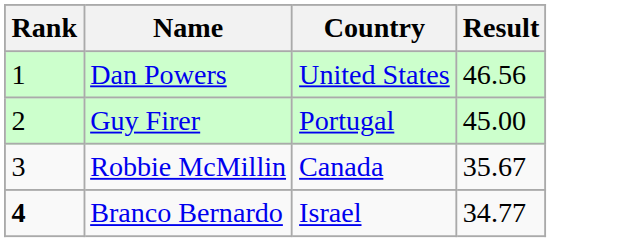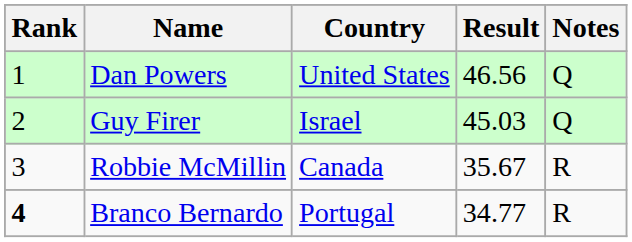 <table class="wikitable" style="font-size:95%" style="text-align:center; width:35em;">
 <tr>
 <th>Rank</th>
 <th>Name</th>
 <th>Country</th>
 <th>Result</th>
+<th>Notes</th>
 </tr>
 <tr bgcolor=ccffcc>
 <td>1</td>
 <td align=left><a href='#'>Dan Powers</a></td>
 <td align="left"> <a href='#'>United States</a></td>
 <td>46.56</td>
+<td>Q</td>
 </tr>
 <tr bgcolor=ccffcc>
 <td>2</td>
 <td align=left><a href='#'>Guy Firer</a></td>
-<td align=left> <a href='#'>Portugal</a></td>
-<td>45.00</td>
+<td align="left"> <a href='#'>Israel</a></td>
+<td>45.03</td>
+<td>Q</td>
 </tr>
 <tr>
 <td>3</td>
 <td align=left><a href='#'>Robbie McMillin</a></td>
 <td align="left"> <a href='#'>Canada</a></td>
 <td>35.67</td>
+<td>R</td>
 </tr>
 <tr>
 <td><strong>4</strong></td>
 <td align=left><a href='#'>Branco Bernardo</a></td>
-<td align="left"> <a href='#'>Israel</a></td>
+<td align=left> <a href='#'>Portugal</a></td>
 <td>34.77</td>
+<td>R</td>
 </tr>
 </table>
